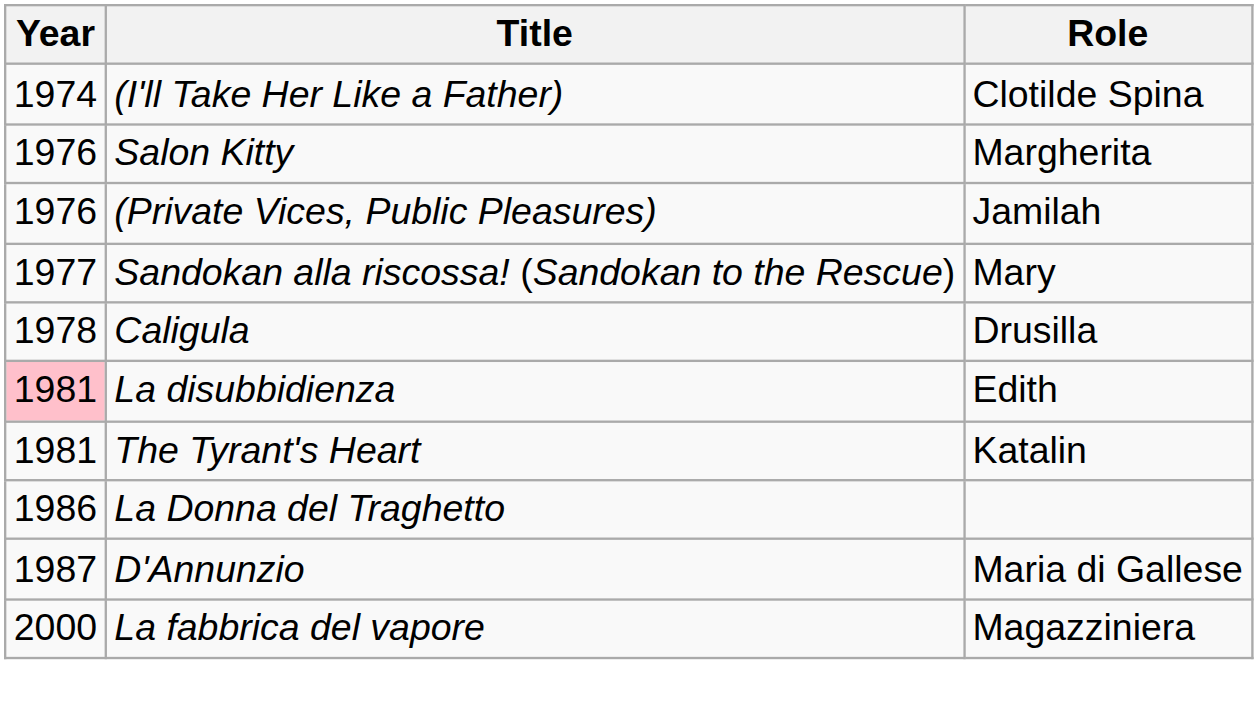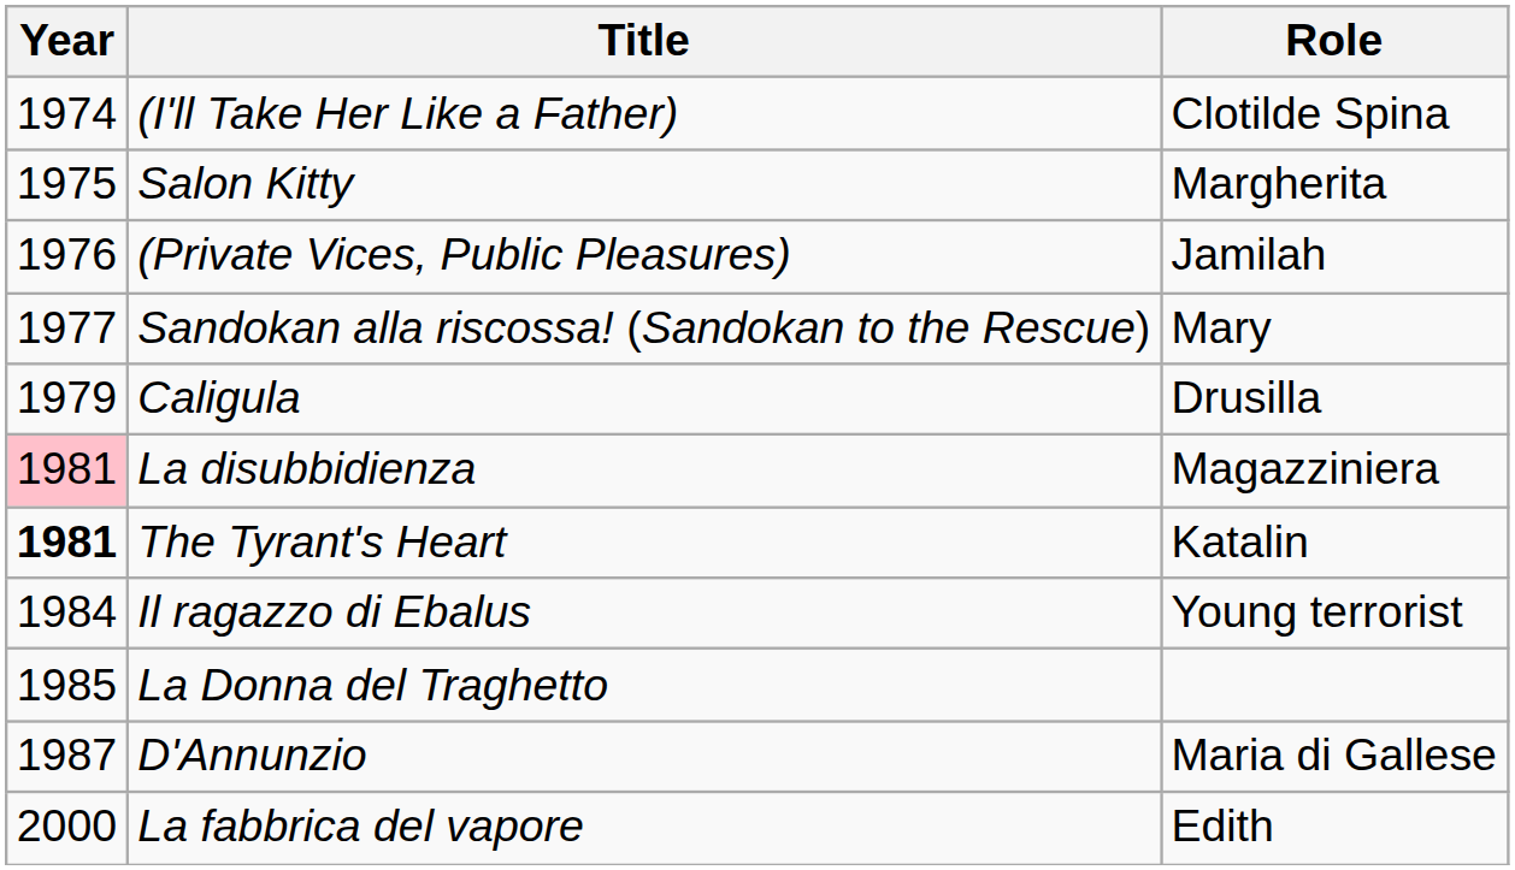 <table class="wikitable">
 <tr>
 <th>Year</th>
 <th>Title</th>
 <th>Role</th>
 </tr>
 <tr>
 <td>1974</td>
 <td> <em>(I'll Take Her Like a Father)</em></td>
 <td>Clotilde Spina</td>
 </tr>
 <tr>
-<td>1976</td>
+<td>1975</td>
 <td><em>Salon Kitty</em></td>
 <td>Margherita</td>
 </tr>
 <tr>
 <td>1976</td>
 <td><em> (Private Vices, Public Pleasures)</em></td>
 <td>Jamilah</td>
 </tr>
 <tr>
 <td>1977</td>
 <td><em>Sandokan alla riscossa!</em> (<em>Sandokan to the Rescue</em>)</td>
 <td>Mary</td>
 </tr>
 <tr>
-<td>1978</td>
+<td>1979</td>
 <td><em>Caligula</em></td>
 <td>Drusilla</td>
 </tr>
 <tr>
 <td style="background: pink;">1981</td>
 <td><em>La disubbidienza</em></td>
-<td>Edith</td>
+<td>Magazziniera</td>
 </tr>
 <tr>
-<td>1981</td>
+<td><strong>1981</strong></td>
 <td><em>The Tyrant's Heart</em></td>
 <td>Katalin</td>
 </tr>
 <tr>
-<td>1986</td>
+<td>1984</td>
+<td><em>Il ragazzo di Ebalus</em></td>
+<td>Young terrorist</td>
+</tr>
+<tr>
+<td>1985</td>
 <td><em>La Donna del Traghetto</em></td>
 <td></td>
 </tr>
 <tr>
 <td>1987</td>
 <td><em>D'Annunzio</em></td>
 <td>Maria di Gallese</td>
 </tr>
 <tr>
 <td>2000</td>
 <td><em>La fabbrica del vapore</em></td>
-<td>Magazziniera</td>
+<td>Edith</td>
 </tr>
 </table>
